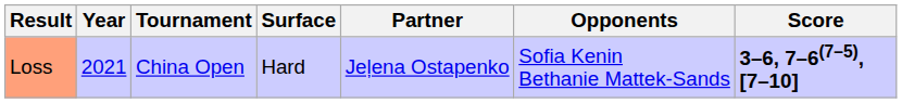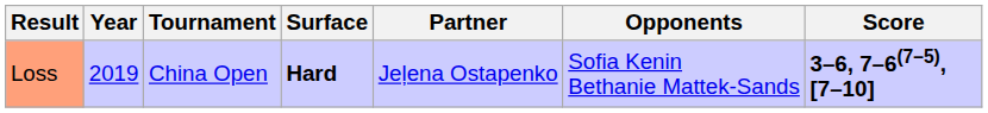 <table class="sortable wikitable">
 <tr>
 <th>Result</th>
 <th>Year</th>
 <th>Tournament</th>
 <th>Surface</th>
 <th>Partner</th>
 <th>Opponents</th>
 <th width=120>Score</th>
 </tr>
 <tr bgcolor=ccccff>
 <td bgcolor=ffa07a>Loss</td>
-<td><a href='#'>2021</a></td>
+<td><a href='#'>2019</a></td>
 <td><a href='#'>China Open</a></td>
-<td>Hard</td>
+<td><strong>Hard</strong></td>
 <td> <a href='#'>Jeļena Ostapenko</a></td>
 <td> <a href='#'>Sofia Kenin</a> <br>  <a href='#'>Bethanie Mattek-Sands</a></td>
 <td><strong>3–6, 7–6<sup>(7–5)</sup>, [7–10]</strong></td>
 </tr>
 </table>
